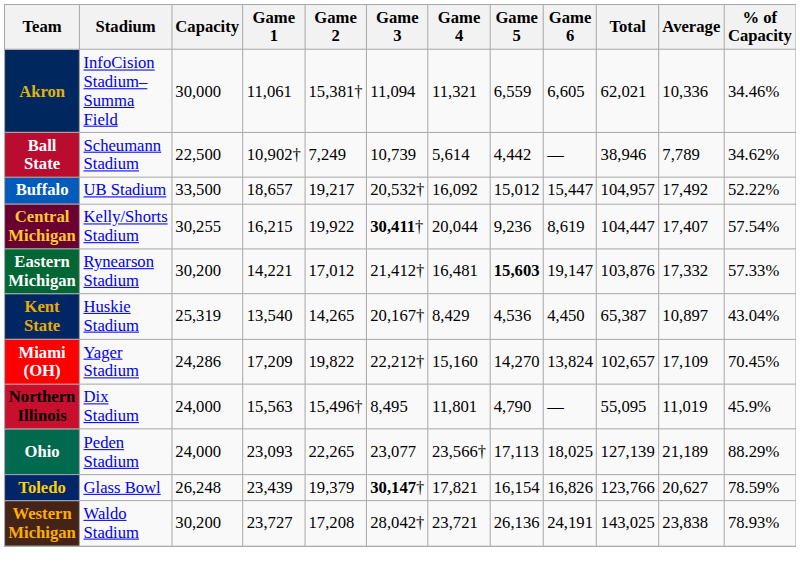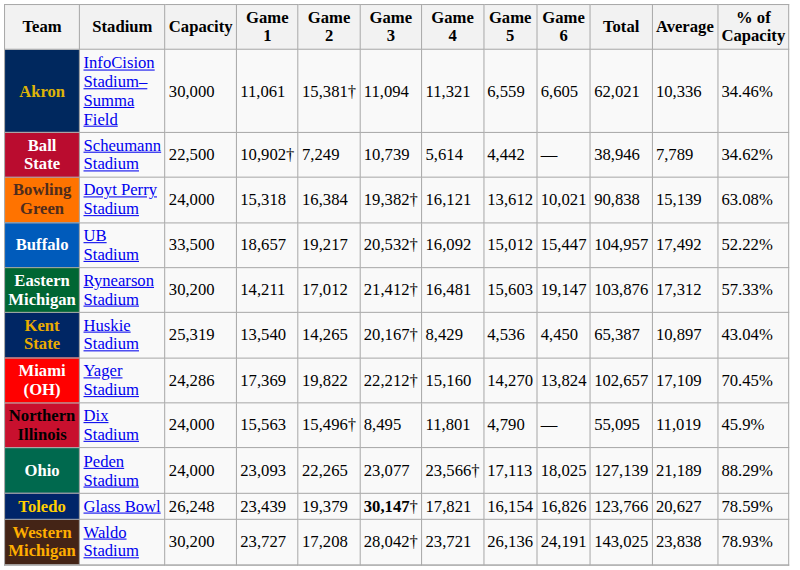 <table class="wikitable sortable">
 <tr>
 <th>Team</th>
 <th>Stadium</th>
 <th>Capacity</th>
 <th>Game 1</th>
 <th>Game 2</th>
 <th>Game 3</th>
 <th>Game 4</th>
 <th>Game 5</th>
 <th>Game 6</th>
 <th>Total</th>
 <th>Average</th>
 <th>% of Capacity</th>
 </tr>
 <tr>
 <th style="background:#00285E; color:#DEB408;">Akron</th>
 <td><a href='#'>InfoCision Stadium–Summa Field</a></td>
 <td>30,000</td>
 <td>11,061</td>
 <td>15,381†</td>
 <td>11,094</td>
 <td>11,321</td>
 <td>6,559</td>
 <td>6,605</td>
 <td>62,021</td>
 <td>10,336</td>
 <td>34.46%</td>
 </tr>
 <tr>
 <th style="background:#BA0C2F; color:#FFFFFF;">Ball State</th>
 <td><a href='#'>Scheumann Stadium</a></td>
 <td>22,500</td>
 <td>10,902†</td>
 <td>7,249</td>
 <td>10,739</td>
 <td>5,614</td>
 <td>4,442</td>
 <td>—</td>
 <td>38,946</td>
 <td>7,789</td>
 <td>34.62%</td>
 </tr>
 <tr>
+<th style="background:#FF7300; color:#4F2C1D;">Bowling Green</th>
+<td><a href='#'>Doyt Perry Stadium</a></td>
+<td>24,000</td>
+<td>15,318</td>
+<td>16,384</td>
+<td>19,382†</td>
+<td>16,121</td>
+<td>13,612</td>
+<td>10,021</td>
+<td>90,838</td>
+<td>15,139</td>
+<td>63.08%</td>
+</tr>
+<tr>
 <th style="background:#005BBB; color:#FFFFFF;">Buffalo</th>
 <td><a href='#'>UB Stadium</a></td>
 <td>33,500</td>
 <td>18,657</td>
 <td>19,217</td>
 <td>20,532†</td>
 <td>16,092</td>
 <td>15,012</td>
 <td>15,447</td>
 <td>104,957</td>
 <td>17,492</td>
 <td>52.22%</td>
 </tr>
 <tr>
-<th style="background:#6a0032; color:#ffc82e;">Central Michigan</th>
-<td><a href='#'>Kelly/Shorts Stadium</a></td>
-<td>30,255</td>
-<td>16,215</td>
-<td>19,922</td>
-<td><strong>30,411</strong>†</td>
-<td>20,044</td>
-<td>9,236</td>
-<td>8,619</td>
-<td>104,447</td>
-<td>17,407</td>
-<td>57.54%</td>
-</tr>
-<tr>
 <th style="background:#006633; color:white;">Eastern Michigan</th>
 <td><a href='#'>Rynearson Stadium</a></td>
 <td>30,200</td>
-<td>14,221</td>
+<td>14,211</td>
 <td>17,012</td>
 <td>21,412†</td>
 <td>16,481</td>
-<td><strong>15,603</strong></td>
+<td>15,603</td>
 <td>19,147</td>
 <td>103,876</td>
-<td>17,332</td>
+<td>17,312</td>
 <td>57.33%</td>
 </tr>
 <tr>
 <th style="background:#002664; color:#EAAB00;">Kent State</th>
 <td><a href='#'>Huskie Stadium</a></td>
 <td>25,319</td>
 <td>13,540</td>
 <td>14,265</td>
 <td>20,167†</td>
 <td>8,429</td>
 <td>4,536</td>
 <td>4,450</td>
 <td>65,387</td>
 <td>10,897</td>
 <td>43.04%</td>
 </tr>
 <tr>
 <th style="background:Red; color:white;">Miami (OH)</th>
 <td><a href='#'>Yager Stadium</a></td>
 <td>24,286</td>
-<td>17,209</td>
+<td>17,369</td>
 <td>19,822</td>
 <td>22,212†</td>
 <td>15,160</td>
 <td>14,270</td>
 <td>13,824</td>
 <td>102,657</td>
 <td>17,109</td>
 <td>70.45%</td>
 </tr>
 <tr>
 <th style="background:#C8102E; color:#000000;">Northern Illinois</th>
 <td><a href='#'>Dix Stadium</a></td>
 <td>24,000</td>
 <td>15,563</td>
 <td>15,496†</td>
 <td>8,495</td>
 <td>11,801</td>
 <td>4,790</td>
 <td>—</td>
 <td>55,095</td>
 <td>11,019</td>
 <td>45.9%</td>
 </tr>
 <tr>
 <th style="background:#00694E; color:white;">Ohio</th>
 <td><a href='#'>Peden Stadium</a></td>
 <td>24,000</td>
 <td>23,093</td>
 <td>22,265</td>
 <td>23,077</td>
 <td>23,566†</td>
 <td>17,113</td>
 <td>18,025</td>
 <td>127,139</td>
 <td>21,189</td>
 <td>88.29%</td>
 </tr>
 <tr>
 <th style="background:#002569; color:#FFCE00;">Toledo</th>
 <td><a href='#'>Glass Bowl</a></td>
 <td>26,248</td>
 <td>23,439</td>
 <td>19,379</td>
 <td><strong>30,147</strong>†</td>
 <td>17,821</td>
 <td>16,154</td>
 <td>16,826</td>
 <td>123,766</td>
 <td>20,627</td>
 <td>78.59%</td>
 </tr>
 <tr>
 <th style="background:#442416; color:#FFAE00;">Western Michigan</th>
 <td><a href='#'>Waldo Stadium</a></td>
 <td>30,200</td>
 <td>23,727</td>
 <td>17,208</td>
 <td>28,042†</td>
 <td>23,721</td>
 <td>26,136</td>
 <td>24,191</td>
 <td>143,025</td>
 <td>23,838</td>
 <td>78.93%</td>
 </tr>
 <tr>
 </tr>
 </table>
